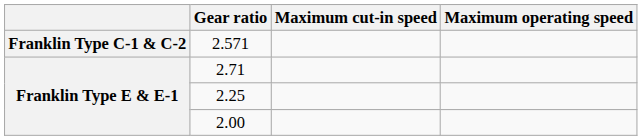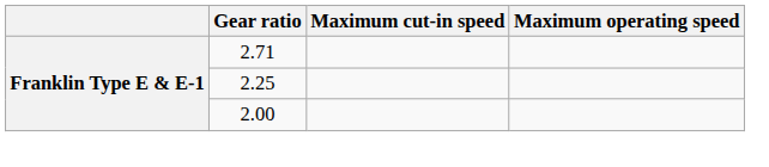 <table class=wikitable style=text-align:center>
 <tr>
 <th></th>
 <th scope=col>Gear ratio</th>
 <th scope=col>Maximum cut-in speed</th>
 <th scope=col>Maximum operating speed</th>
-</tr>
-<tr>
-<th scope=row>Franklin Type C-1 & C-2</th>
-<td>2.571</td>
-<td></td>
-<td></td>
 </tr>
 <tr>
 <th rowspan="3" scope=row>Franklin Type E & E-1</th>
 <td>2.71</td>
 <td></td>
 <td></td>
 </tr>
 <tr>
 <td>2.25</td>
 <td></td>
 <td></td>
 </tr>
 <tr>
 <td>2.00</td>
 <td></td>
 <td></td>
 </tr>
 </table>
